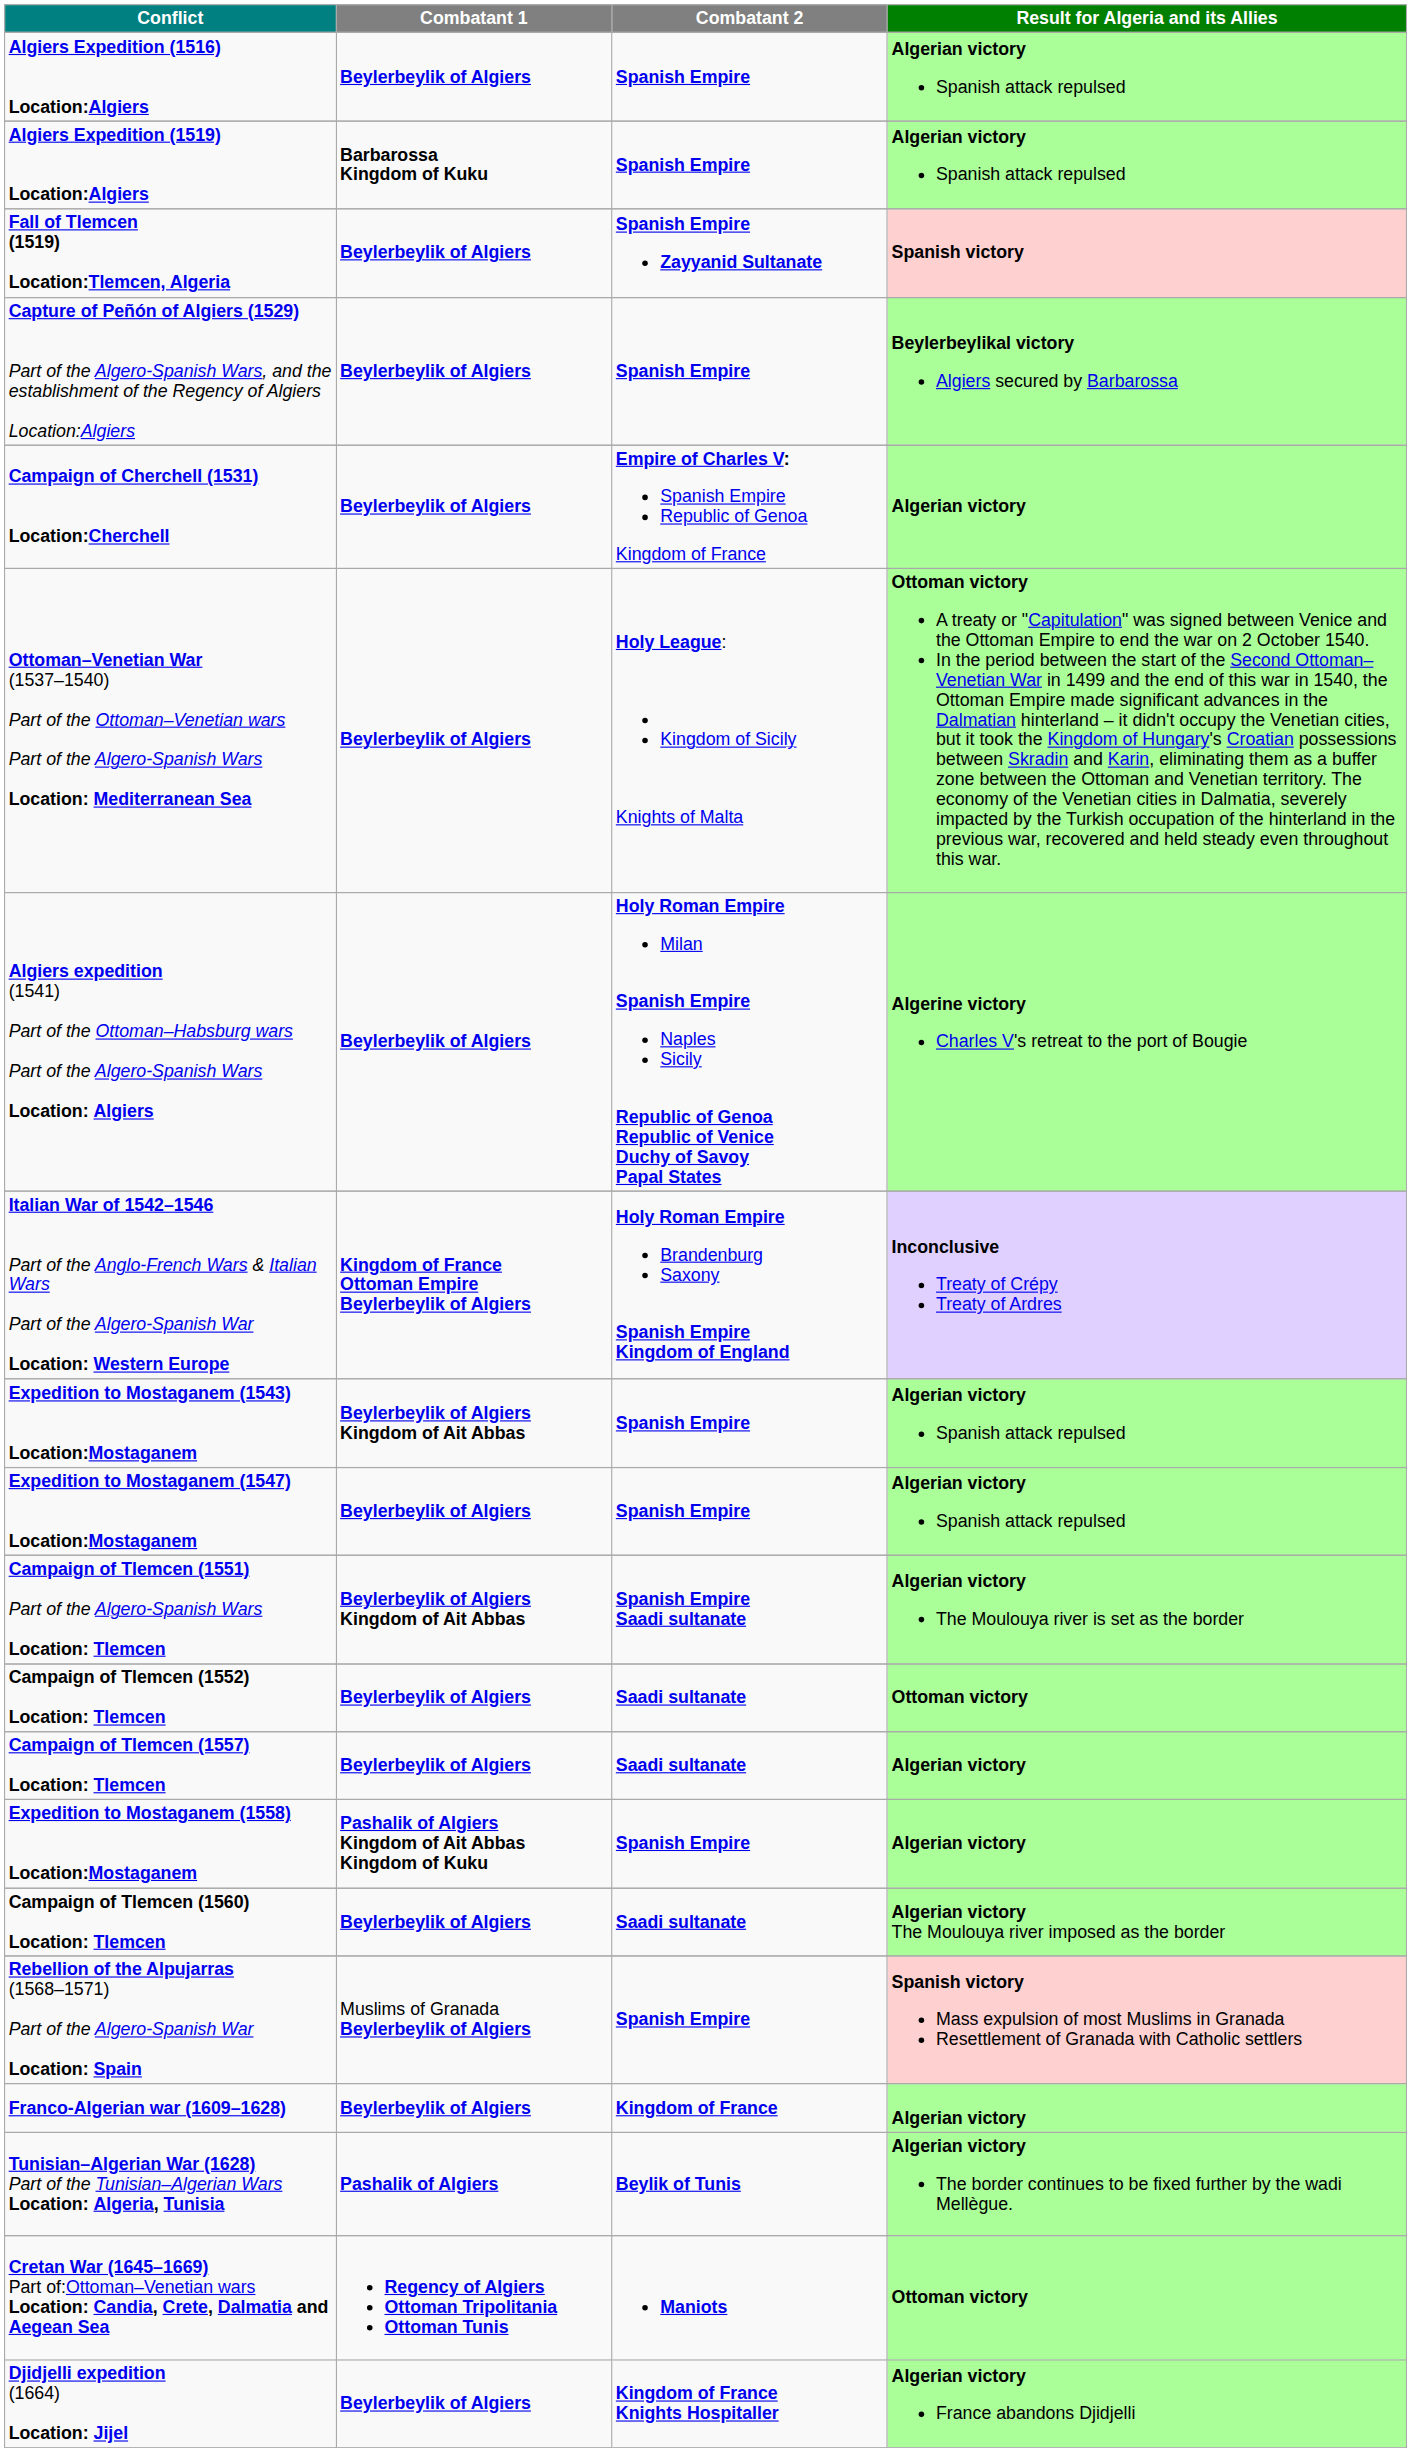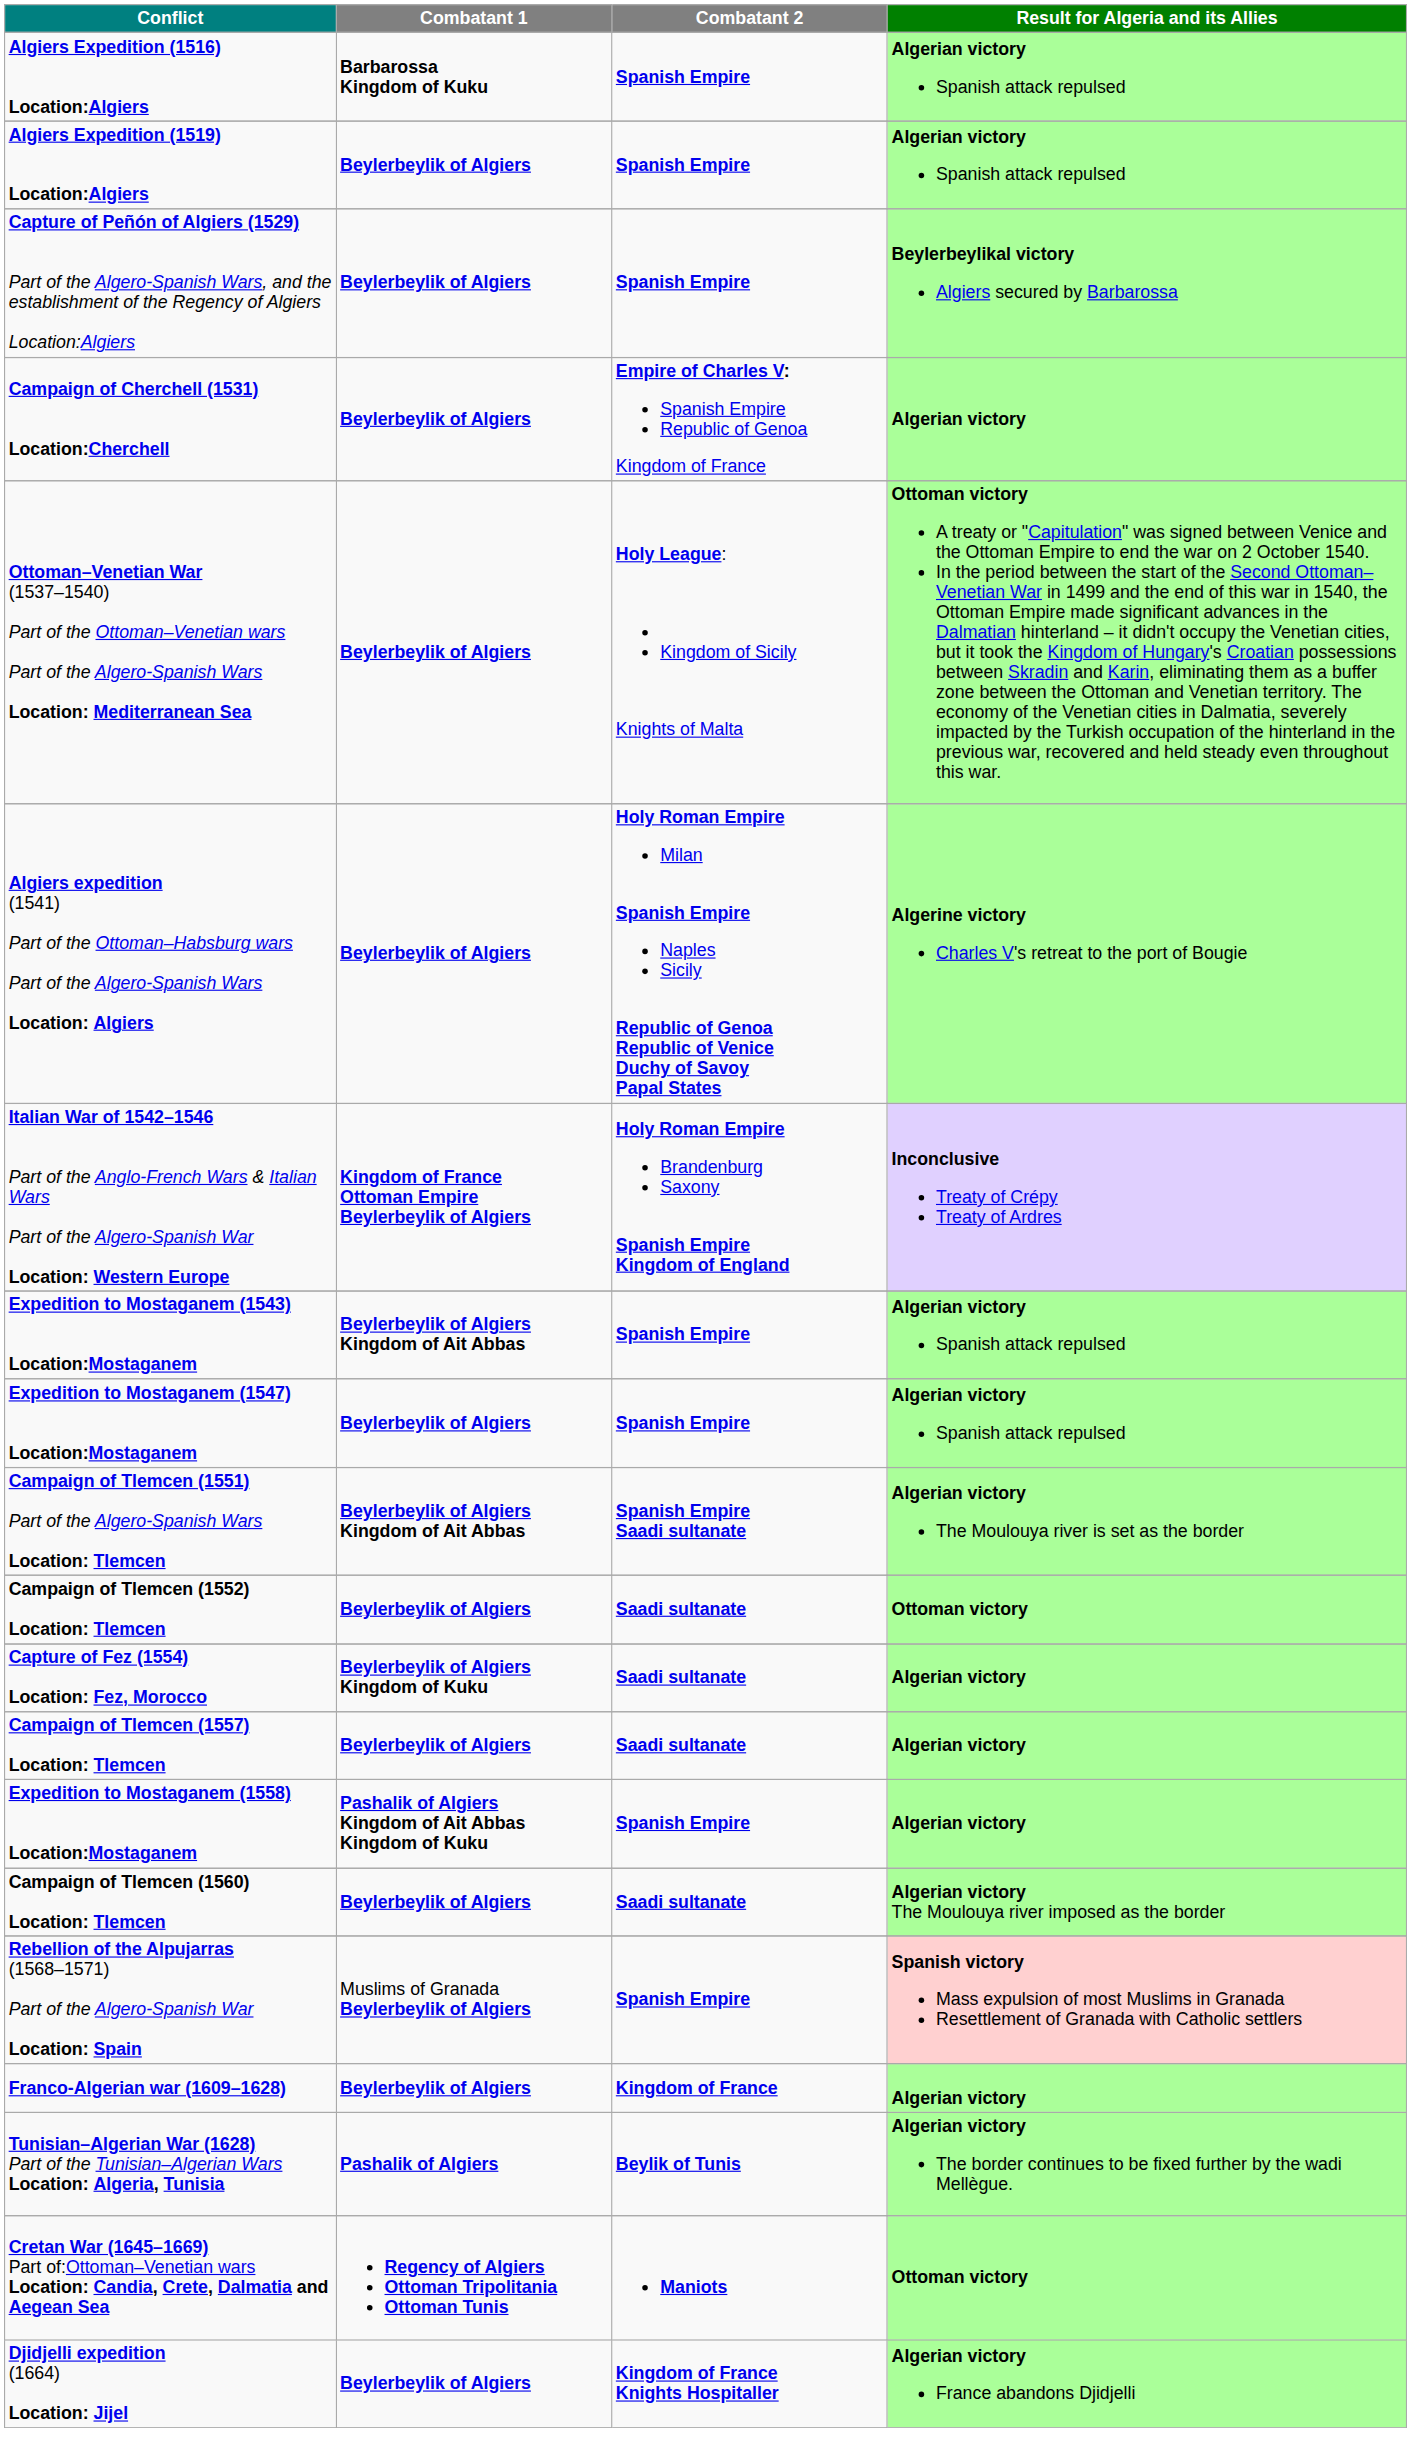 <table class="wikitable sortable" width="100%">
 <tr style="color: white">
 <th style="background:Teal" width="120">Conflict</th>
 <th style="background:gray" width="140">Combatant 1</th>
 <th style="background:gray" width="140">Combatant 2</th>
 <th style="background:green" width="270">Result for Algeria and its Allies</th>
 </tr>
 <tr valign=top>
 </tr>
 <tr>
 <td><strong><a href='#'>Algiers Expedition (1516)</a><br><br><br>Location:<a href='#'>Algiers</a></strong></td>
-<td><strong>  <a href='#'>Beylerbeylik of Algiers</a></strong></td>
+<td><strong>  Barbarossa</strong><br>  <strong>Kingdom of Kuku</strong></td>
 <td><strong>   <a href='#'>Spanish Empire</a></strong></td>
 <td style="Background:#AF9"><strong>Algerian victory</strong><br><ul><li>Spanish attack repulsed</li></ul></td>
 </tr>
 <tr valign=top>
 </tr>
 <tr>
 <td><strong><a href='#'>Algiers Expedition (1519)</a><br><br><br>Location:<a href='#'>Algiers</a></strong></td>
-<td><strong>  Barbarossa</strong><br>  <strong>Kingdom of Kuku</strong></td>
+<td><strong>  <a href='#'>Beylerbeylik of Algiers</a></strong></td>
 <td><strong>   <a href='#'>Spanish Empire</a></strong></td>
 <td style="Background:#AF9"><strong>Algerian victory</strong><br><ul><li>Spanish attack repulsed</li></ul></td>
 </tr>
 <tr valign=top>
-</tr>
-<tr>
-<td><strong><a href='#'>Fall of Tlemcen</a><br>(1519)<br><br>Location:<a href='#'>Tlemcen, Algeria</a></strong></td>
-<td><strong>  <a href='#'>Beylerbeylik of Algiers</a></strong></td>
-<td><strong>   <a href='#'>Spanish Empire</a></strong><br><ul><li> <a href='#'><strong>Zayyanid Sultanate</strong></a></li></ul></td>
-<td style="Background:#FFD0D0"><strong>Spanish victory</strong></td>
 </tr>
 <tr valign=top>
 </tr>
 <tr>
 <td><strong><a href='#'>Capture of Peñón of Algiers (1529)</a></strong><br><br><br><em>Part of the <a href='#'>Algero-Spanish Wars</a>, and the establishment of the Regency of Algiers<br><br>Location:<a href='#'>Algiers</a></em><br></td>
 <td><strong>  <a href='#'>Beylerbeylik of Algiers</a></strong></td>
 <td><strong>   <a href='#'>Spanish Empire</a></strong></td>
 <td style="Background:#AF9"><strong>Beylerbeylikal victory</strong><br><ul><li><a href='#'>Algiers</a> secured by <a href='#'>Barbarossa</a></li></ul></td>
 </tr>
 <tr valign=top>
 </tr>
 <tr>
 <td><strong><a href='#'>Campaign of Cherchell (1531)</a><br><br><br>Location:<a href='#'>Cherchell</a></strong></td>
 <td><strong> <a href='#'>Beylerbeylik of Algiers</a></strong></td>
 <td><strong> <a href='#'>Empire of Charles V</a>:</strong><br><ul><li>  <a href='#'>Spanish Empire</a></li><li> <a href='#'>Republic of Genoa</a></li></ul> <a href='#'>Kingdom of France</a></td>
 <td style="Background:#AF9"><strong>Algerian victory</strong></td>
 </tr>
 <tr valign=top>
 </tr>
 <tr>
 <td><strong><a href='#'>Ottoman–Venetian War</a></strong><br>(1537–1540)<br><br><em>Part of the <a href='#'>Ottoman–Venetian wars</a></em><br><br><em>Part of the <a href='#'>Algero-Spanish Wars</a></em><br><br><strong>Location:</strong> <strong><a href='#'>Mediterranean Sea</a></strong><br></td>
 <td><br> <strong><a href='#'>Beylerbeylik of Algiers</a></strong></td>
 <td><strong> <a href='#'>Holy League</a></strong>:<br><br><br><ul><li></li><li> <a href='#'>Kingdom of Sicily</a></li></ul><br><br> <a href='#'>Knights of Malta</a></td>
 <td style="Background:#AF9"><strong>Ottoman victory</strong><br><ul><li>A treaty or "<a href='#'>Capitulation</a>" was signed between Venice and the Ottoman Empire to end the war on 2 October 1540.</li><li>In the period between the start of the <a href='#'>Second Ottoman–Venetian War</a> in 1499 and the end of this war in 1540, the Ottoman Empire made significant advances in the <a href='#'>Dalmatian</a> hinterland – it didn't occupy the Venetian cities, but it took the <a href='#'>Kingdom of Hungary</a>'s <a href='#'>Croatian</a> possessions between <a href='#'>Skradin</a> and <a href='#'>Karin</a>, eliminating them as a buffer zone between the Ottoman and Venetian territory. The economy of the Venetian cities in Dalmatia, severely impacted by the Turkish occupation of the hinterland in the previous war, recovered and held steady even throughout this war.</li></ul></td>
 </tr>
 <tr valign=top>
 </tr>
 <tr>
 <td><strong><a href='#'>Algiers expedition</a></strong><br>(1541)<br><br><em>Part of the <a href='#'>Ottoman–Habsburg wars</a></em><br><br><em>Part of the <a href='#'>Algero-Spanish Wars</a></em><br><br><strong>Location:</strong> <strong><a href='#'>Algiers</a></strong><br></td>
 <td><strong> <a href='#'>Beylerbeylik of Algiers</a></strong></td>
 <td><strong> <a href='#'>Holy Roman Empire</a></strong><br><ul><li> <a href='#'>Milan</a></li></ul><br><strong> <a href='#'>Spanish Empire</a></strong><ul><li> <a href='#'>Naples</a></li><li> <a href='#'>Sicily</a></li></ul><br><strong> <a href='#'>Republic of Genoa</a></strong><br><strong> <a href='#'>Republic of Venice</a></strong><br><strong> <a href='#'>Duchy of Savoy</a></strong><br><strong> <a href='#'>Papal States</a></strong></td>
 <td style="Background:#AF9"><strong>Algerine victory</strong><br><ul><li><a href='#'>Charles V</a>'s retreat to the port of Bougie</li></ul><br></td>
 </tr>
 <tr valign=top>
 </tr>
 <tr>
 <td><strong><a href='#'>Italian War of 1542–1546</a></strong><br><br><br><em>Part of the <a href='#'>Anglo-French Wars</a> & <a href='#'>Italian Wars</a> </em><br><br><em>Part of the <a href='#'>Algero-Spanish War</a></em><br><br><strong>Location:</strong> <strong><a href='#'>Western Europe</a></strong><br></td>
 <td><strong> <a href='#'>Kingdom of France</a></strong><br><strong>  <a href='#'>Ottoman Empire</a></strong><br> <strong><a href='#'>Beylerbeylik of Algiers</a></strong></td>
 <td><strong> <a href='#'>Holy Roman Empire</a></strong><br><ul><li> <a href='#'>Brandenburg</a></li><li> <a href='#'>Saxony</a></li></ul><br><strong>  <a href='#'>Spanish Empire</a></strong><br><strong>  <a href='#'>Kingdom of England</a></strong></td>
 <td style="background:#E0D0FF"><strong>Inconclusive</strong><br><ul><li><a href='#'>Treaty of Crépy</a></li><li><a href='#'>Treaty of Ardres</a></li></ul></td>
 </tr>
 <tr valign=top>
 </tr>
 <tr>
 <td><strong><a href='#'>Expedition to Mostaganem (1543)</a><br><br><br>Location:<a href='#'>Mostaganem</a></strong></td>
 <td><strong> <a href='#'>Beylerbeylik of Algiers</a></strong><br> <strong>Kingdom of Ait Abbas</strong></td>
 <td><strong>   <a href='#'>Spanish Empire</a></strong></td>
 <td style="Background:#AF9"><strong>Algerian victory</strong><br><ul><li>Spanish attack repulsed</li></ul></td>
 </tr>
 <tr valign=top>
 </tr>
 <tr>
 <td><strong><a href='#'>Expedition to Mostaganem (1547)</a><br><br><br>Location:<a href='#'>Mostaganem</a></strong></td>
 <td><strong>  <a href='#'>Beylerbeylik of Algiers</a></strong></td>
 <td><strong>   <a href='#'>Spanish Empire</a></strong></td>
 <td style="Background:#AF9"><strong>Algerian victory</strong><br><ul><li>Spanish attack repulsed</li></ul></td>
 </tr>
 <tr valign=top>
 </tr>
 <tr>
 <td><strong><a href='#'>Campaign of Tlemcen (1551)</a></strong><br><br><em>Part of the <a href='#'>Algero-Spanish Wars</a></em><br><br><strong>Location:</strong> <strong><a href='#'>Tlemcen</a></strong><br></td>
 <td><strong> <a href='#'>Beylerbeylik of Algiers</a></strong><br> <strong>Kingdom of Ait Abbas</strong></td>
 <td><strong>  <a href='#'>Spanish Empire</a></strong><br><strong>  <a href='#'>Saadi sultanate</a></strong></td>
 <td style="Background:#AF9"><strong>Algerian victory</strong><br><ul><li>The Moulouya river is set as the border</li></ul></td>
 </tr>
 <tr valign=top>
 </tr>
 <tr>
 <td><strong>Campaign of Tlemcen (1552)</strong><br><br><strong>Location:</strong> <strong><a href='#'>Tlemcen</a></strong></td>
 <td><strong> <a href='#'>Beylerbeylik of Algiers</a></strong></td>
 <td><strong>  <a href='#'>Saadi sultanate</a></strong></td>
 <td style="Background:#AF9"><strong>Ottoman victory</strong></td>
 </tr>
 <tr valign=top>
 </tr>
+<tr>
+<td><strong><a href='#'>Capture of Fez (1554)</a></strong><br><br><strong>Location:</strong> <strong><a href='#'>Fez, Morocco</a></strong></td>
+<td><strong> <a href='#'>Beylerbeylik of Algiers</a></strong><br> <strong>Kingdom of Kuku</strong></td>
+<td><strong>  <a href='#'>Saadi sultanate</a></strong></td>
+<td style="Background:#AF9"><strong>Algerian victory</strong></td>
+</tr>
 <tr valign=top>
 </tr>
 <tr>
 <td><strong><a href='#'>Campaign of Tlemcen (1557)</a></strong><br><br><strong>Location:</strong> <strong><a href='#'>Tlemcen</a></strong></td>
 <td><strong> <a href='#'>Beylerbeylik of Algiers</a></strong></td>
 <td><strong>  <a href='#'>Saadi sultanate</a></strong></td>
 <td style="Background:#AF9"><strong>Algerian victory</strong></td>
 </tr>
 <tr valign=top>
 </tr>
 <tr>
 <td><strong><a href='#'>Expedition to Mostaganem (1558)</a><br><br><br>Location:<a href='#'>Mostaganem</a></strong></td>
 <td><strong>  <a href='#'>Pashalik of Algiers</a></strong><br> <strong>Kingdom of Ait Abbas</strong><br>  <strong>Kingdom of Kuku</strong></td>
 <td><strong>   <a href='#'>Spanish Empire</a></strong></td>
 <td style="Background:#AF9"><strong>Algerian victory</strong></td>
 </tr>
 <tr valign=top>
 </tr>
 <tr>
 <td><strong>Campaign of Tlemcen (1560)</strong><br><br><strong>Location:</strong> <strong><a href='#'>Tlemcen</a></strong></td>
 <td><strong> <a href='#'>Beylerbeylik of Algiers</a></strong></td>
 <td><strong>  <a href='#'>Saadi sultanate</a></strong></td>
 <td style="Background:#AF9"><strong>Algerian victory</strong><br> The Moulouya river imposed as the border</td>
 </tr>
 <tr valign=top>
 </tr>
 <tr>
 <td><strong><a href='#'>Rebellion of the Alpujarras</a></strong><br>(1568–1571)<br><br><em>Part of the <a href='#'>Algero-Spanish War</a></em><br><br><strong>Location:</strong> <strong><a href='#'>Spain</a></strong><br></td>
 <td>Muslims of Granada<br><strong> <a href='#'>Beylerbeylik of Algiers</a></strong></td>
 <td><strong>  <a href='#'>Spanish Empire</a></strong></td>
 <td style="background:#FFD0D0"><strong>Spanish victory</strong><br><ul><li>Mass expulsion of most Muslims in Granada</li><li>Resettlement of Granada with Catholic settlers</li></ul></td>
 </tr>
 <tr valign=top>
 </tr>
 <tr>
 <td><strong><a href='#'>Franco-Algerian war (1609–1628)</a></strong></td>
 <td><strong> <a href='#'>Beylerbeylik of Algiers</a></strong></td>
 <td><strong> <a href='#'>Kingdom of France</a></strong></td>
 <td style="Background:#AF9"><br><strong>Algerian victory</strong></td>
 </tr>
 <tr valign=top>
 </tr>
 <tr>
 <td><strong><a href='#'>Tunisian–Algerian War (1628)</a></strong><br><em>Part of the <a href='#'>Tunisian–Algerian Wars</a></em><br><strong>Location:</strong> <strong><a href='#'>Algeria</a>, <a href='#'>Tunisia</a></strong></td>
 <td><strong>  <a href='#'>Pashalik of Algiers</a></strong></td>
 <td><strong> <a href='#'>Beylik of Tunis</a></strong></td>
 <td style="Background:#AF9"><strong>Algerian victory</strong><br><ul><li>The border continues to be fixed further by the wadi Mellègue.</li></ul></td>
 </tr>
 <tr valign=top>
 </tr>
 <tr>
 <td><strong><a href='#'>Cretan War (1645–1669)</a></strong><br>Part of:<a href='#'>Ottoman–Venetian wars</a><br> <strong>Location: <a href='#'>Candia</a>, <a href='#'>Crete</a>, <a href='#'>Dalmatia</a> and <a href='#'>Aegean Sea</a></strong></td>
 <td><strong></strong><br><ul><li> <strong><a href='#'>Regency of Algiers</a></strong></li><li> <strong><a href='#'>Ottoman Tripolitania</a></strong></li><li> <strong><a href='#'>Ottoman Tunis</a></strong></li></ul></td>
 <td><br><ul><li> <strong><a href='#'>Maniots</a></strong></li></ul></td>
 <td style="Background:#AF9"><strong>Ottoman victory</strong></td>
 </tr>
 <tr>
 <td><strong><a href='#'>Djidjelli expedition</a></strong><br>(1664)<br><br><strong>Location:</strong> <strong><a href='#'>Jijel</a></strong><br></td>
 <td><strong>  <a href='#'>Beylerbeylik of Algiers</a></strong></td>
 <td><strong> <a href='#'>Kingdom of France</a></strong><br> <strong> <a href='#'>Knights Hospitaller</a></strong></td>
 <td style="Background:#AF9"><strong>Algerian victory</strong><br><ul><li>France abandons Djidjelli</li></ul></td>
 </tr>
 </table>
